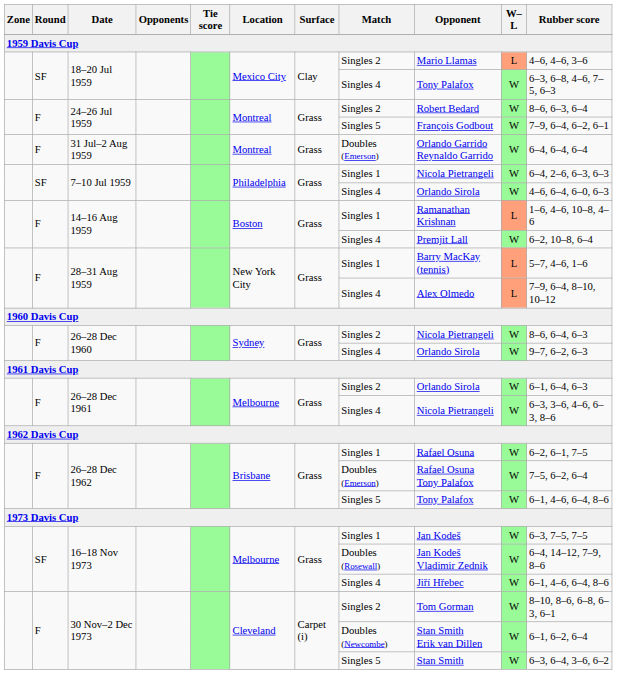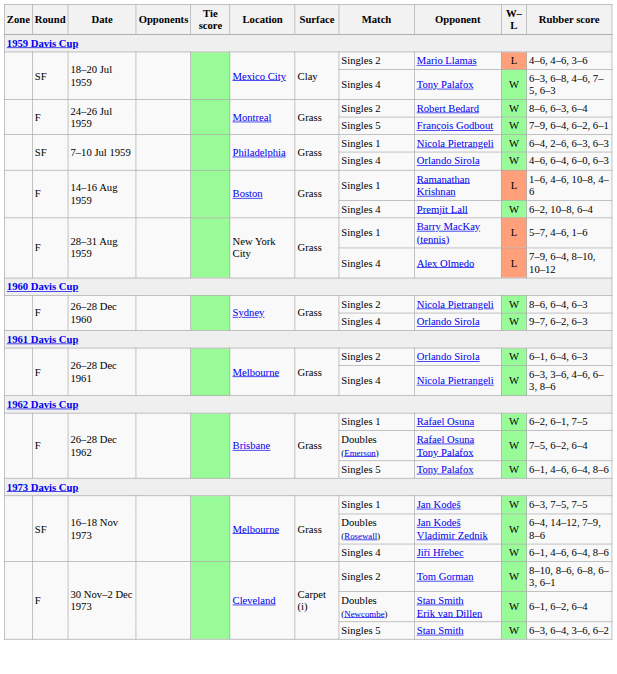 <table class="wikitable" style=font-size:95%>
 <tr>
 <th>Zone</th>
 <th>Round</th>
 <th>Date</th>
 <th>Opponents</th>
 <th>Tie score</th>
 <th>Location</th>
 <th>Surface</th>
 <th>Match</th>
 <th>Opponent</th>
 <th>W–L</th>
 <th>Rubber score</th>
 </tr>
 <tr>
 </tr>
 <tr style="background:#efefef;">
 <td colspan=11><strong><a href='#'>1959 Davis Cup</a></strong></td>
 </tr>
 <tr>
 <td rowspan=2></td>
 <td rowspan=2>SF</td>
 <td rowspan=2>18–20 Jul 1959</td>
 <td rowspan=2></td>
 <td rowspan=2 style="text-align:center; background:#98fb98;"></td>
 <td rowspan=2><a href='#'>Mexico City</a></td>
 <td rowspan=2>Clay</td>
 <td>Singles 2</td>
 <td><a href='#'>Mario Llamas</a></td>
 <td style="text-align:center; background:#ffa07a;">L</td>
 <td>4–6, 4–6, 3–6</td>
 </tr>
 <tr>
 <td>Singles 4</td>
 <td><a href='#'>Tony Palafox</a></td>
 <td style="text-align:center; background:#98fb98;">W</td>
 <td>6–3, 6–8, 4–6, 7–5, 6–3</td>
 </tr>
 <tr>
 <td rowspan=2></td>
 <td rowspan=2>F</td>
 <td rowspan=2>24–26 Jul 1959</td>
 <td rowspan=2></td>
 <td rowspan=2 style="text-align:center; background:#98fb98;"></td>
 <td rowspan=2><a href='#'>Montreal</a></td>
 <td rowspan=2>Grass</td>
 <td>Singles 2</td>
 <td><a href='#'>Robert Bedard</a></td>
 <td style="text-align:center; background:#98fb98;">W</td>
 <td>8–6, 6–3, 6–4</td>
 </tr>
 <tr>
 <td>Singles 5</td>
 <td><a href='#'>François Godbout</a></td>
 <td style="text-align:center; background:#98fb98;">W</td>
 <td>7–9, 6–4, 6–2, 6–1</td>
-</tr>
-<tr>
-<td></td>
-<td>F</td>
-<td>31 Jul–2 Aug 1959</td>
-<td></td>
-<td style="text-align:center; background:#98fb98;"></td>
-<td><a href='#'>Montreal</a></td>
-<td>Grass</td>
-<td>Doubles <small>(<a href='#'>Emerson</a>)</small></td>
-<td><a href='#'>Orlando Garrido</a> <br> <a href='#'>Reynaldo Garrido</a></td>
-<td style="text-align:center; background:#98fb98;">W</td>
-<td>6–4, 6–4, 6–4</td>
 </tr>
 <tr>
 <td rowspan=2></td>
 <td rowspan=2>SF</td>
 <td rowspan=2>7–10 Jul 1959</td>
 <td rowspan=2></td>
 <td rowspan=2 style="text-align:center; background:#98fb98;"></td>
 <td rowspan=2><a href='#'>Philadelphia</a></td>
 <td rowspan=2>Grass</td>
 <td>Singles 1</td>
 <td><a href='#'>Nicola Pietrangeli</a></td>
 <td style="text-align:center; background:#98fb98;">W</td>
 <td>6–4, 2–6, 6–3, 6–3</td>
 </tr>
 <tr>
 <td>Singles 4</td>
 <td><a href='#'>Orlando Sirola</a></td>
 <td style="text-align:center; background:#98fb98;">W</td>
 <td>4–6, 6–4, 6–0, 6–3</td>
 </tr>
 <tr>
 <td rowspan=2></td>
 <td rowspan=2>F</td>
 <td rowspan=2>14–16 Aug 1959</td>
 <td rowspan=2></td>
 <td rowspan=2 style="text-align:center; background:#98fb98;"></td>
 <td rowspan=2><a href='#'>Boston</a></td>
 <td rowspan=2>Grass</td>
 <td>Singles 1</td>
 <td><a href='#'>Ramanathan Krishnan</a></td>
 <td style="text-align:center; background:#ffa07a;">L</td>
 <td>1–6, 4–6, 10–8, 4–6</td>
 </tr>
 <tr>
 <td>Singles 4</td>
 <td><a href='#'>Premjit Lall</a></td>
 <td style="text-align:center; background:#98fb98;">W</td>
 <td>6–2, 10–8, 6–4</td>
 </tr>
 <tr>
 <td rowspan=2></td>
 <td rowspan=2>F</td>
 <td rowspan=2>28–31 Aug 1959</td>
 <td rowspan=2></td>
 <td rowspan=2 style="text-align:center; background:#98fb98;"></td>
 <td rowspan=2>New York City</td>
 <td rowspan=2>Grass</td>
 <td>Singles 1</td>
 <td><a href='#'>Barry MacKay (tennis)</a></td>
 <td style="text-align:center; background:#ffa07a;">L</td>
 <td>5–7, 4–6, 1–6</td>
 </tr>
 <tr>
 <td>Singles 4</td>
 <td><a href='#'>Alex Olmedo</a></td>
 <td style="text-align:center; background:#ffa07a;">L</td>
 <td>7–9, 6–4, 8–10, 10–12</td>
 </tr>
 <tr style="background:#efefef;">
 <td colspan=11><strong><a href='#'>1960 Davis Cup</a></strong></td>
 </tr>
 <tr>
 <td rowspan=2></td>
 <td rowspan=2>F</td>
 <td rowspan=2>26–28 Dec 1960</td>
 <td rowspan=2></td>
 <td rowspan=2 style="text-align:center; background:#98fb98;"></td>
 <td rowspan=2><a href='#'>Sydney</a></td>
 <td rowspan=2>Grass</td>
 <td>Singles 2</td>
 <td><a href='#'>Nicola Pietrangeli</a></td>
 <td style="text-align:center; background:#98fb98;">W</td>
 <td>8–6, 6–4, 6–3</td>
 </tr>
 <tr>
 <td>Singles 4</td>
 <td><a href='#'>Orlando Sirola</a></td>
 <td style="text-align:center; background:#98fb98;">W</td>
 <td>9–7, 6–2, 6–3</td>
 </tr>
 <tr style="background:#efefef;">
 <td colspan=11><strong><a href='#'>1961 Davis Cup</a></strong></td>
 </tr>
 <tr>
 <td rowspan=2></td>
 <td rowspan=2>F</td>
 <td rowspan=2>26–28 Dec 1961</td>
 <td rowspan=2></td>
 <td rowspan=2 style="text-align:center; background:#98fb98;"></td>
 <td rowspan=2><a href='#'>Melbourne</a></td>
 <td rowspan=2>Grass</td>
 <td>Singles 2</td>
 <td><a href='#'>Orlando Sirola</a></td>
 <td style="text-align:center; background:#98fb98;">W</td>
 <td>6–1, 6–4, 6–3</td>
 </tr>
 <tr>
 <td>Singles 4</td>
 <td><a href='#'>Nicola Pietrangeli</a></td>
 <td style="text-align:center; background:#98fb98;">W</td>
 <td>6–3, 3–6, 4–6, 6–3, 8–6</td>
 </tr>
 <tr style="background:#efefef;">
 <td colspan=11><strong><a href='#'>1962 Davis Cup</a></strong></td>
 </tr>
 <tr>
 <td rowspan=3></td>
 <td rowspan=3>F</td>
 <td rowspan=3>26–28 Dec 1962</td>
 <td rowspan=3></td>
 <td rowspan=3 style="text-align:center; background:#98fb98;"></td>
 <td rowspan=3><a href='#'>Brisbane</a></td>
 <td rowspan=3>Grass</td>
 <td>Singles 1</td>
 <td><a href='#'>Rafael Osuna</a></td>
 <td style="text-align:center; background:#98fb98;">W</td>
 <td>6–2, 6–1, 7–5</td>
 </tr>
 <tr>
 <td>Doubles <small>(<a href='#'>Emerson</a>)</small></td>
 <td><a href='#'>Rafael Osuna</a> <br> <a href='#'>Tony Palafox</a></td>
 <td style="text-align:center; background:#98fb98;">W</td>
 <td>7–5, 6–2, 6–4</td>
 </tr>
 <tr>
 <td>Singles 5</td>
 <td><a href='#'>Tony Palafox</a></td>
 <td style="text-align:center; background:#98fb98;">W</td>
 <td>6–1, 4–6, 6–4, 8–6</td>
 </tr>
 <tr style="background:#efefef;">
 <td colspan=11><strong><a href='#'>1973 Davis Cup</a></strong></td>
 </tr>
 <tr>
 <td rowspan=3></td>
 <td rowspan=3>SF</td>
 <td rowspan=3>16–18 Nov 1973</td>
 <td rowspan=3></td>
 <td rowspan=3 style="text-align:center; background:#98fb98;"></td>
 <td rowspan=3><a href='#'>Melbourne</a></td>
 <td rowspan=3>Grass</td>
 <td>Singles 1</td>
 <td><a href='#'>Jan Kodeš</a></td>
 <td style="text-align:center; background:#98fb98;">W</td>
 <td>6–3, 7–5, 7–5</td>
 </tr>
 <tr>
 <td>Doubles <small>(<a href='#'>Rosewall</a>)</small></td>
 <td><a href='#'>Jan Kodeš</a> <br> <a href='#'>Vladimir Zednik</a></td>
 <td style="text-align:center; background:#98fb98;">W</td>
 <td>6–4, 14–12, 7–9, 8–6</td>
 </tr>
 <tr>
 <td>Singles 4</td>
 <td><a href='#'>Jiří Hřebec</a></td>
 <td style="text-align:center; background:#98fb98;">W</td>
 <td>6–1, 4–6, 6–4, 8–6</td>
 </tr>
 <tr>
 <td rowspan=3></td>
 <td rowspan=3>F</td>
 <td rowspan=3>30 Nov–2 Dec 1973</td>
 <td rowspan=3></td>
 <td rowspan=3 style="text-align:center; background:#98fb98;"></td>
 <td rowspan=3><a href='#'>Cleveland</a></td>
 <td rowspan=3>Carpet (i)</td>
 <td>Singles 2</td>
 <td><a href='#'>Tom Gorman</a></td>
 <td style="text-align:center; background:#98fb98;">W</td>
 <td>8–10, 8–6, 6–8, 6–3, 6–1</td>
 </tr>
 <tr>
 <td>Doubles <small>(<a href='#'>Newcombe</a>)</small></td>
 <td><a href='#'>Stan Smith</a> <br> <a href='#'>Erik van Dillen</a></td>
 <td style="text-align:center; background:#98fb98;">W</td>
 <td>6–1, 6–2, 6–4</td>
 </tr>
 <tr>
 <td>Singles 5</td>
 <td><a href='#'>Stan Smith</a></td>
 <td style="text-align:center; background:#98fb98;">W</td>
 <td>6–3, 6–4, 3–6, 6–2</td>
 </tr>
 </table>
